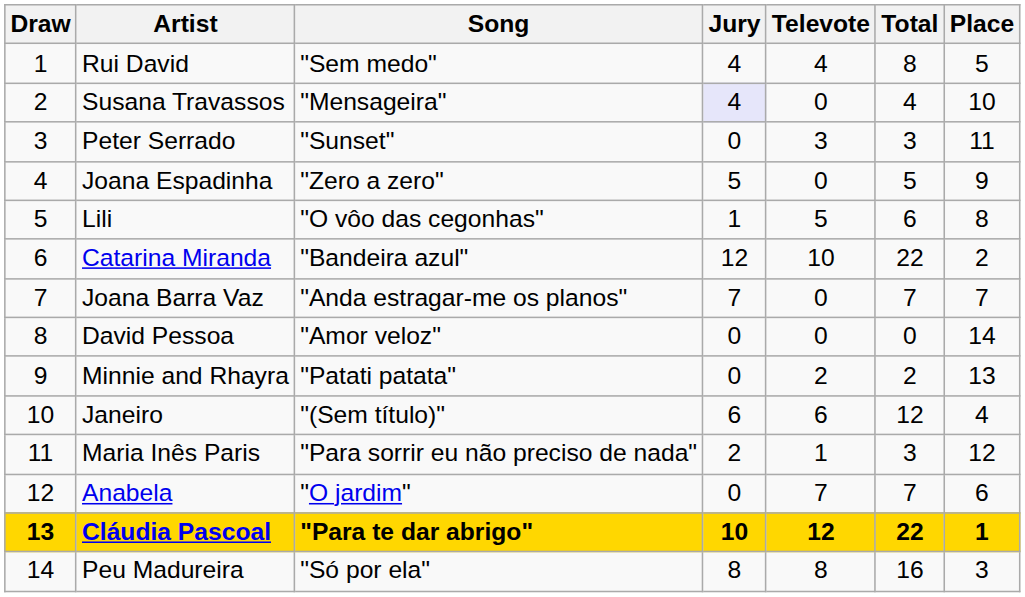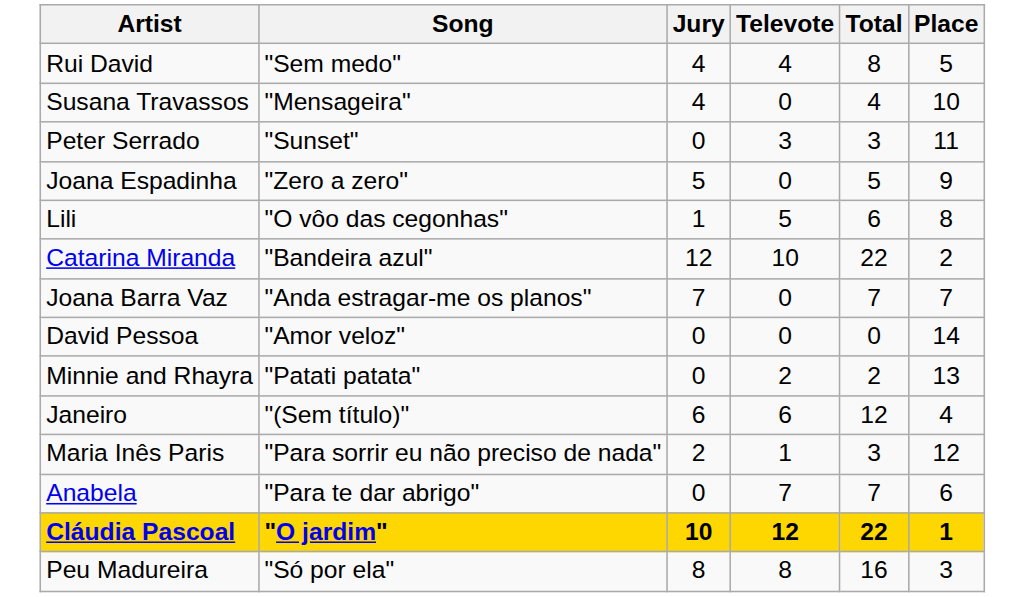 <table class="sortable wikitable" style="margin: 1em auto 1em auto; text-align:center;">
 <tr>
-<th>Draw</th>
 <th>Artist</th>
 <th>Song</th>
 <th>Jury</th>
 <th>Televote</th>
 <th>Total</th>
 <th>Place</th>
 </tr>
 <tr>
-<td>1</td>
 <td align="left">Rui David</td>
 <td align="left">"Sem medo"</td>
 <td>4</td>
 <td>4</td>
 <td>8</td>
 <td>5</td>
 </tr>
 <tr>
-<td>2</td>
 <td align="left">Susana Travassos</td>
 <td align="left">"Mensageira"</td>
-<td style="background: lavender;">4</td>
+<td>4</td>
 <td>0</td>
 <td>4</td>
 <td>10</td>
 </tr>
 <tr>
-<td>3</td>
 <td align="left">Peter Serrado</td>
 <td align="left">"Sunset"</td>
 <td>0</td>
 <td>3</td>
 <td>3</td>
 <td>11</td>
 </tr>
 <tr>
-<td>4</td>
 <td align="left">Joana Espadinha</td>
 <td align="left">"Zero a zero"</td>
 <td>5</td>
 <td>0</td>
 <td>5</td>
 <td>9</td>
 </tr>
 <tr>
-<td>5</td>
 <td align="left">Lili</td>
 <td align="left">"O vôo das cegonhas"</td>
 <td>1</td>
 <td>5</td>
 <td>6</td>
 <td>8</td>
 </tr>
 <tr>
-<td>6</td>
 <td align="left"><a href='#'>Catarina Miranda</a></td>
 <td align="left">"Bandeira azul"</td>
 <td>12</td>
 <td>10</td>
 <td>22</td>
 <td>2</td>
 </tr>
 <tr>
-<td>7</td>
 <td align="left">Joana Barra Vaz</td>
 <td align="left">"Anda estragar-me os planos"</td>
 <td>7</td>
 <td>0</td>
 <td>7</td>
 <td>7</td>
 </tr>
 <tr>
-<td>8</td>
 <td align="left">David Pessoa</td>
 <td align="left">"Amor veloz"</td>
 <td>0</td>
 <td>0</td>
 <td>0</td>
 <td>14</td>
 </tr>
 <tr>
-<td>9</td>
 <td align="left">Minnie and Rhayra</td>
 <td align="left">"Patati patata"</td>
 <td>0</td>
 <td>2</td>
 <td>2</td>
 <td>13</td>
 </tr>
 <tr>
-<td>10</td>
 <td align="left">Janeiro</td>
 <td align="left">"(Sem título)"</td>
 <td>6</td>
 <td>6</td>
 <td>12</td>
 <td>4</td>
 </tr>
 <tr>
-<td>11</td>
 <td align="left">Maria Inês Paris</td>
 <td align="left">"Para sorrir eu não preciso de nada"</td>
 <td>2</td>
 <td>1</td>
 <td>3</td>
 <td>12</td>
 </tr>
 <tr>
-<td>12</td>
 <td align="left"><a href='#'>Anabela</a></td>
-<td align="left">"<a href='#'>O jardim</a>"</td>
+<td align="left">"Para te dar abrigo"</td>
 <td>0</td>
 <td>7</td>
 <td>7</td>
 <td>6</td>
 </tr>
 <tr style="font-weight:bold; background:gold;">
-<td>13</td>
 <td align="left"><a href='#'>Cláudia Pascoal</a></td>
-<td align="left">"Para te dar abrigo"</td>
+<td align="left">"<a href='#'>O jardim</a>"</td>
 <td>10</td>
 <td>12</td>
 <td>22</td>
 <td>1</td>
 </tr>
 <tr>
-<td>14</td>
 <td align="left">Peu Madureira</td>
 <td align="left">"Só por ela"</td>
 <td>8</td>
 <td>8</td>
 <td>16</td>
 <td>3</td>
 </tr>
 </table>
